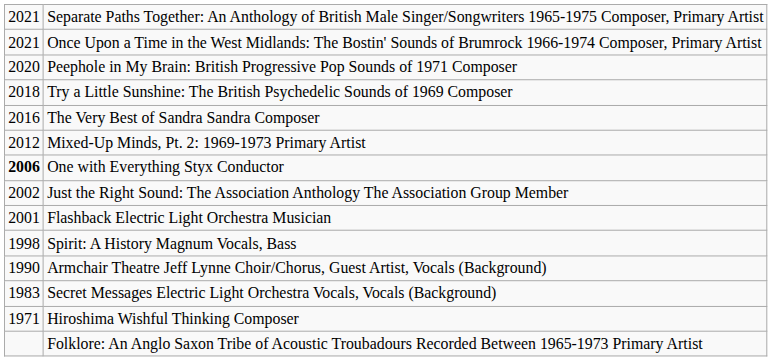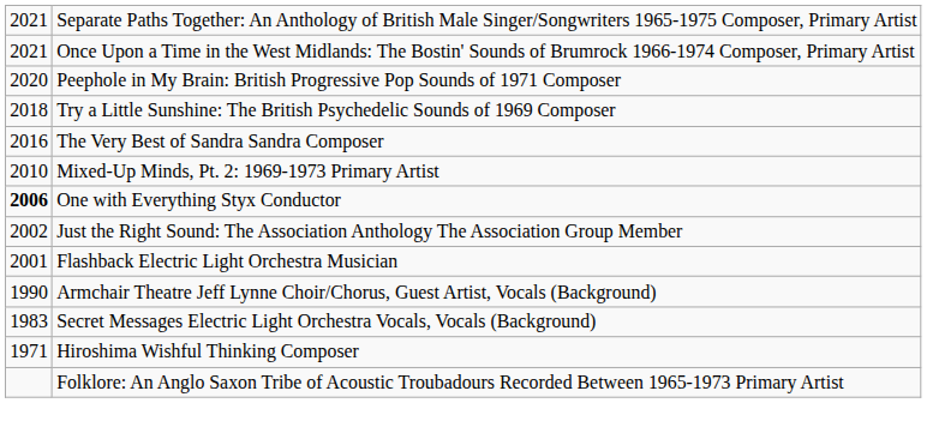 <table class="wikitable">
 <tr>
 <td>2021</td>
 <td>Separate Paths Together: An Anthology of British Male Singer/Songwriters 1965-1975 Composer, Primary Artist</td>
 </tr>
 <tr>
 <td>2021</td>
 <td>Once Upon a Time in the West Midlands: The Bostin' Sounds of Brumrock 1966-1974 Composer, Primary Artist</td>
 </tr>
 <tr>
 <td>2020</td>
 <td>Peephole in My Brain: British Progressive Pop Sounds of 1971 Composer</td>
 </tr>
 <tr>
 <td>2018</td>
 <td>Try a Little Sunshine: The British Psychedelic Sounds of 1969 Composer</td>
 </tr>
 <tr>
 <td>2016</td>
 <td>The Very Best of Sandra Sandra Composer</td>
 </tr>
 <tr>
-<td>2012</td>
+<td>2010</td>
 <td>Mixed-Up Minds, Pt. 2: 1969-1973 Primary Artist</td>
 </tr>
 <tr>
 <td><strong>2006</strong></td>
 <td>One with Everything Styx Conductor</td>
 </tr>
 <tr>
 <td>2002</td>
 <td>Just the Right Sound: The Association Anthology The Association Group Member</td>
 </tr>
 <tr>
 <td>2001</td>
 <td>Flashback Electric Light Orchestra Musician</td>
-</tr>
-<tr>
-<td>1998</td>
-<td>Spirit: A History Magnum Vocals, Bass</td>
 </tr>
 <tr>
 <td>1990</td>
 <td>Armchair Theatre Jeff Lynne Choir/Chorus, Guest Artist, Vocals (Background)</td>
 </tr>
 <tr>
 <td>1983</td>
 <td>Secret Messages Electric Light Orchestra Vocals, Vocals (Background)</td>
 </tr>
 <tr>
 <td>1971</td>
 <td>Hiroshima Wishful Thinking Composer</td>
 </tr>
 <tr>
 <td></td>
 <td>Folklore: An Anglo Saxon Tribe of Acoustic Troubadours Recorded Between 1965-1973 Primary Artist</td>
 </tr>
 </table>
